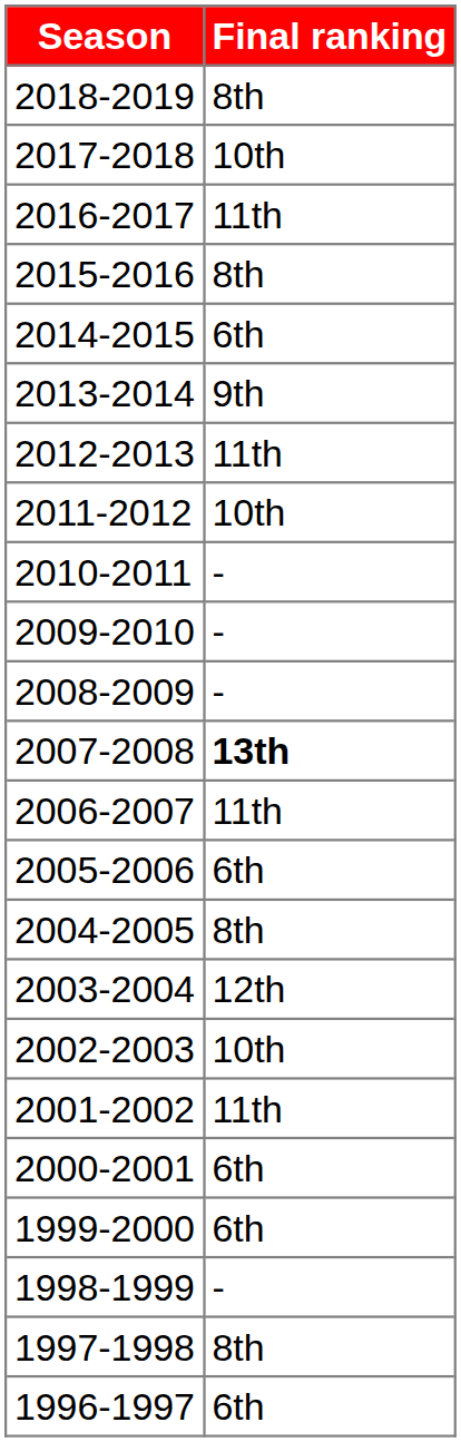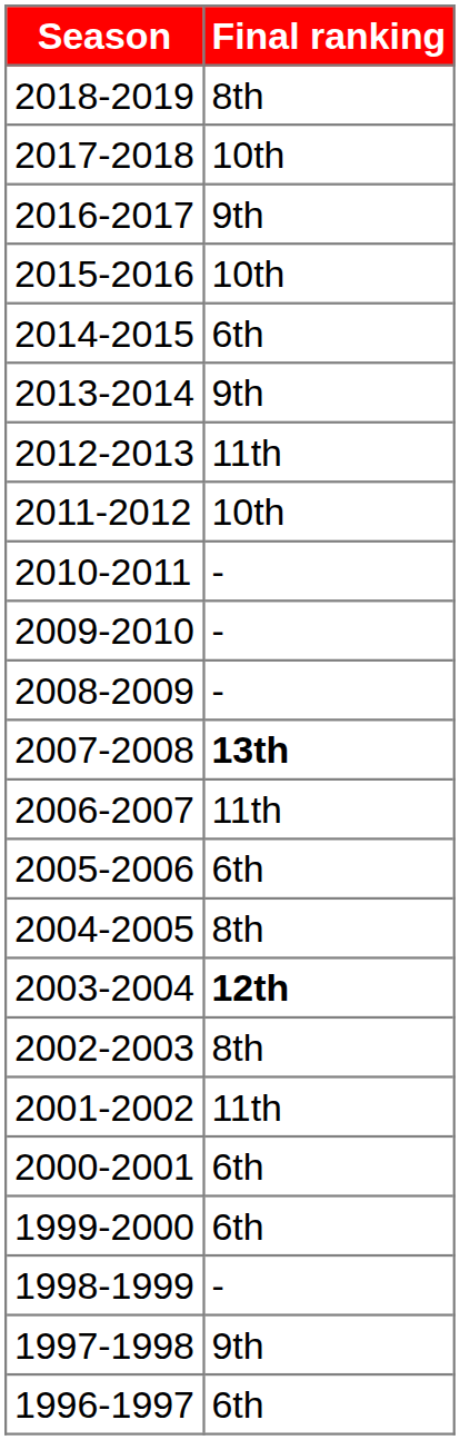 <table style="background-color:#FFFFFF; font-size: 95%; border: gray solid 1px; border-collapse: collapse;" cellpadding="3" cellspacing="0" border="1">
 <tr style="background-color:#FF0000; color:#FFFFFF;">
 <th>Season</th>
 <th>Final ranking</th>
 </tr>
 <tr>
 <td>2018-2019</td>
 <td>8th</td>
 </tr>
 <tr>
 <td>2017-2018</td>
 <td>10th</td>
 </tr>
 <tr>
 <td>2016-2017</td>
-<td>11th</td>
+<td>9th</td>
 </tr>
 <tr>
 <td>2015-2016</td>
-<td>8th</td>
+<td>10th</td>
 </tr>
 <tr>
 <td>2014-2015</td>
 <td>6th</td>
 </tr>
 <tr>
 <td>2013-2014</td>
 <td>9th</td>
 </tr>
 <tr>
 <td>2012-2013</td>
 <td>11th</td>
 </tr>
 <tr>
 <td>2011-2012</td>
 <td>10th</td>
 </tr>
 <tr>
 <td>2010-2011</td>
 <td>-</td>
 </tr>
 <tr>
 <td>2009-2010</td>
 <td>-</td>
 </tr>
 <tr>
 <td>2008-2009</td>
 <td>-</td>
 </tr>
 <tr>
 <td>2007-2008</td>
 <td><strong>13th</strong></td>
 </tr>
 <tr>
 <td>2006-2007</td>
 <td>11th</td>
 </tr>
 <tr>
 <td>2005-2006</td>
 <td>6th</td>
 </tr>
 <tr>
 <td>2004-2005</td>
 <td>8th</td>
 </tr>
 <tr>
 <td>2003-2004</td>
-<td>12th</td>
+<td><strong>12th</strong></td>
 </tr>
 <tr>
 <td>2002-2003</td>
-<td>10th</td>
+<td>8th</td>
 </tr>
 <tr>
 <td>2001-2002</td>
 <td>11th</td>
 </tr>
 <tr>
 <td>2000-2001</td>
 <td>6th</td>
 </tr>
 <tr>
 <td>1999-2000</td>
 <td>6th</td>
 </tr>
 <tr>
 <td>1998-1999</td>
 <td>-</td>
 </tr>
 <tr>
 <td>1997-1998</td>
-<td>8th</td>
+<td>9th</td>
 </tr>
 <tr>
 <td>1996-1997</td>
 <td>6th</td>
 </tr>
 </table>
